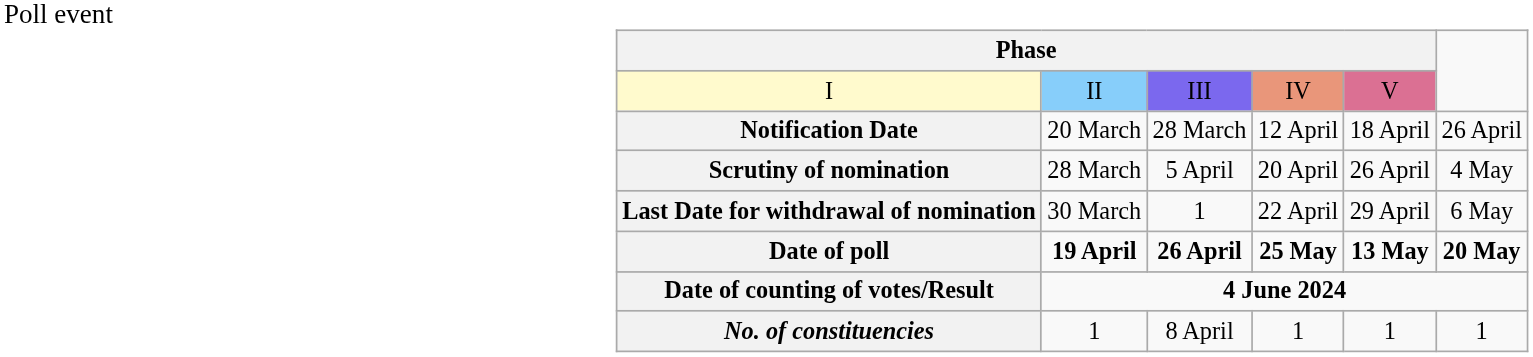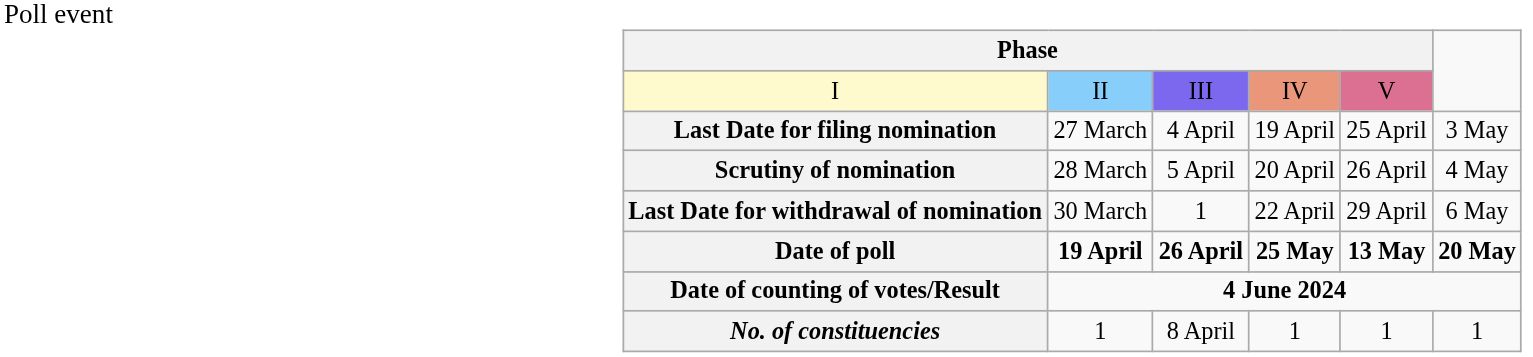 <table class="wikitable"style="text-align:center;margin:auto;font-size:90%;>
 <tr>
 <th rowspan=2>Poll event</th>
 <th colspan="5">Phase</th>
 </tr>
 <tr>
 <td bgcolor=#FFFACD>I</td>
 <td bgcolor=#87CEFA>II</td>
 <td bgcolor=#7B68EE>III</td>
 <td bgcolor=#E9967A>IV</td>
 <td bgcolor=#DB7093>V</td>
 </tr>
 <tr>
-<th>Notification Date</th>
-<td>20 March</td>
-<td>28 March</td>
-<td>12 April</td>
-<td>18 April</td>
-<td>26 April</td>
+<th>Last Date for filing nomination</th>
+<td>27 March</td>
+<td>4 April</td>
+<td>19 April</td>
+<td>25 April</td>
+<td>3 May</td>
 </tr>
 <tr>
 <th>Scrutiny of nomination</th>
 <td>28 March</td>
 <td>5 April</td>
 <td>20 April</td>
 <td>26 April</td>
 <td>4 May</td>
 </tr>
 <tr>
 <th>Last Date for withdrawal of nomination</th>
 <td>30 March</td>
 <td>1</td>
 <td>22 April</td>
 <td>29 April</td>
 <td>6 May</td>
 </tr>
 <tr>
 <th>Date of poll</th>
 <td><strong>19 April</strong></td>
 <td><strong>26 April</strong></td>
 <td><strong>25 May</strong></td>
 <td><strong>13 May</strong></td>
 <td><strong>20 May</strong></td>
 </tr>
 <tr>
 <th>Date of counting of votes/Result</th>
 <td colspan="5"><strong>4 June 2024</strong></td>
 </tr>
 <tr>
 <th><strong><em>No. of constituencies</em></strong></th>
 <td>1</td>
 <td>8 April</td>
 <td>1</td>
 <td>1</td>
 <td>1</td>
 </tr>
 </table>
